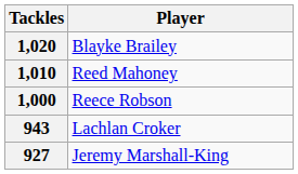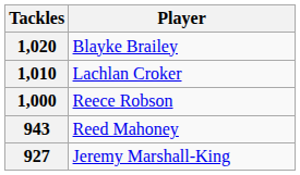 <table class="wikitable" style="text-align:left;">
 <tr>
 <th width=50>Tackles</th>
 <th width=200>Player</th>
 </tr>
 <tr>
 <th>1,020</th>
 <td> <a href='#'>Blayke Brailey</a></td>
 </tr>
 <tr>
 <th>1,010</th>
-<td> <a href='#'>Reed Mahoney</a></td>
+<td> <a href='#'>Lachlan Croker</a></td>
 </tr>
 <tr>
 <th>1,000</th>
 <td> <a href='#'>Reece Robson</a></td>
 </tr>
 <tr>
 <th>943</th>
-<td> <a href='#'>Lachlan Croker</a></td>
+<td> <a href='#'>Reed Mahoney</a></td>
 </tr>
 <tr>
 <th>927</th>
 <td> <a href='#'>Jeremy Marshall-King</a></td>
 </tr>
 </table>
